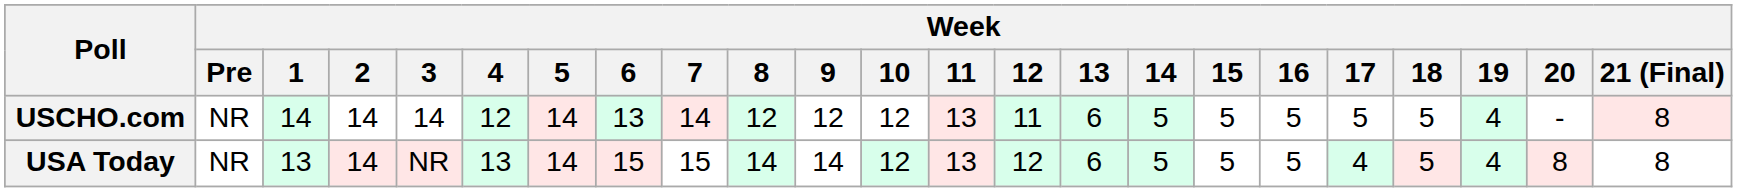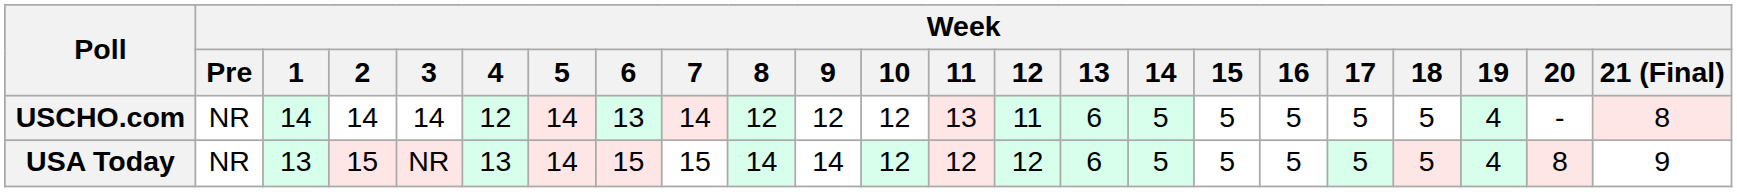 <table class="wikitable" style="white-space:nowrap;">
 <tr>
 <th scope="col" width="100" rowspan="2">Poll</th>
 <th colspan="25">Week</th>
 </tr>
 <tr>
 <th scope="col" width="30">Pre</th>
 <th scope="col" width="30">1</th>
 <th scope="col" width="30">2</th>
 <th scope="col" width="30">3</th>
 <th scope="col" width="30">4</th>
 <th scope="col" width="30">5</th>
 <th scope="col" width="30">6</th>
 <th scope="col" width="30">7</th>
 <th scope="col" width="30">8</th>
 <th scope="col" width="30">9</th>
 <th scope="col" width="30">10</th>
 <th scope="col" width="30">11</th>
 <th scope="col" width="30">12</th>
 <th scope="col" width="30">13</th>
 <th scope="col" width="30">14</th>
 <th scope="col" width="30">15</th>
 <th scope="col" width="30">16</th>
 <th scope="col" width="30">17</th>
 <th scope="col" width="30">18</th>
 <th scope="col" width="30">19</th>
 <th scope="col" width="30">20</th>
 <th scope="col" width="30">21 (Final)</th>
 </tr>
 <tr style="text-align:center;">
 <th>USCHO.com</th>
 <td bgcolor=FFFFFF>NR</td>
 <td bgcolor=D8FFEB>14</td>
 <td bgcolor=FFFFFF>14</td>
 <td bgcolor=FFFFFF>14</td>
 <td bgcolor=D8FFEB>12</td>
 <td bgcolor=FFE6E6>14</td>
 <td bgcolor=D8FFEB>13</td>
 <td bgcolor=FFE6E6>14</td>
 <td bgcolor=D8FFEB>12</td>
 <td bgcolor=FFFFFF>12</td>
 <td bgcolor=FFFFFF>12</td>
 <td bgcolor=FFE6E6>13</td>
 <td bgcolor=D8FFEB>11</td>
 <td bgcolor=D8FFEB>6</td>
 <td bgcolor=D8FFEB>5</td>
 <td bgcolor=FFFFFF>5</td>
 <td bgcolor=FFFFFF>5</td>
 <td bgcolor=FFFFFF>5</td>
 <td bgcolor=FFFFFF>5</td>
 <td bgcolor=D8FFEB>4</td>
 <td bgcolor=FFFFFF>-</td>
 <td bgcolor=FFE6E6>8</td>
 </tr>
 <tr style="text-align:center;">
 <th>USA Today</th>
 <td bgcolor=FFFFFF>NR</td>
 <td bgcolor=D8FFEB>13</td>
-<td bgcolor=FFE6E6>14</td>
+<td bgcolor=FFE6E6>15</td>
 <td bgcolor=FFE6E6>NR</td>
 <td bgcolor=D8FFEB>13</td>
 <td bgcolor=FFE6E6>14</td>
 <td bgcolor=FFE6E6>15</td>
 <td bgcolor=FFFFFF>15</td>
 <td bgcolor=D8FFEB>14</td>
 <td bgcolor=FFFFFF>14</td>
 <td bgcolor=D8FFEB>12</td>
-<td bgcolor=FFE6E6>13</td>
+<td bgcolor=FFE6E6>12</td>
 <td bgcolor=D8FFEB>12</td>
 <td bgcolor=D8FFEB>6</td>
 <td bgcolor=D8FFEB>5</td>
 <td bgcolor=FFFFFF>5</td>
 <td bgcolor=FFFFFF>5</td>
-<td bgcolor=D8FFEB>4</td>
+<td bgcolor=D8FFEB>5</td>
 <td bgcolor=FFE6E6>5</td>
 <td bgcolor=D8FFEB>4</td>
 <td bgcolor=FFE6E6>8</td>
-<td bgcolor=FFFFFF>8</td>
+<td bgcolor=FFFFFF>9</td>
 </tr>
 </table>
